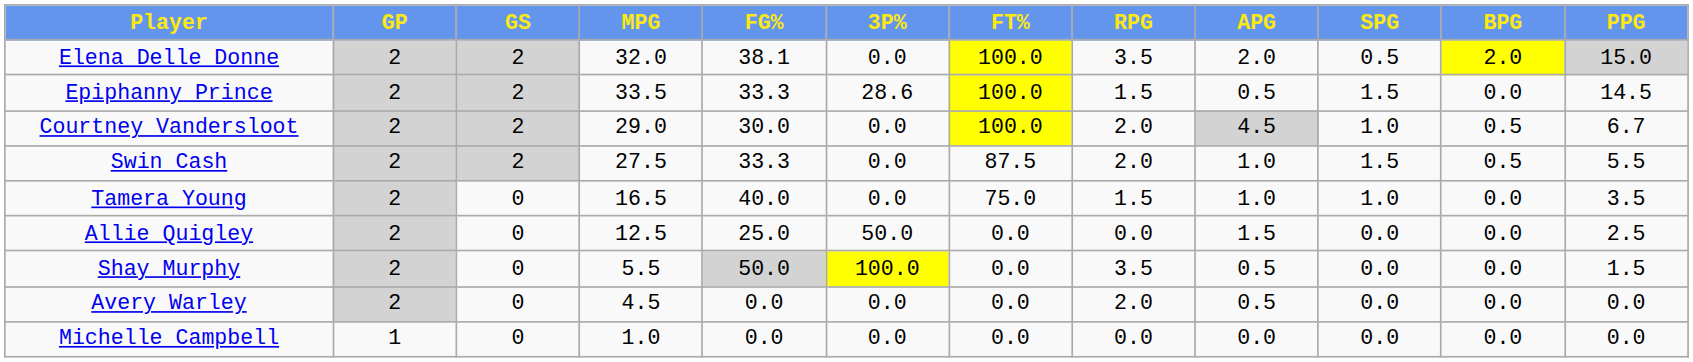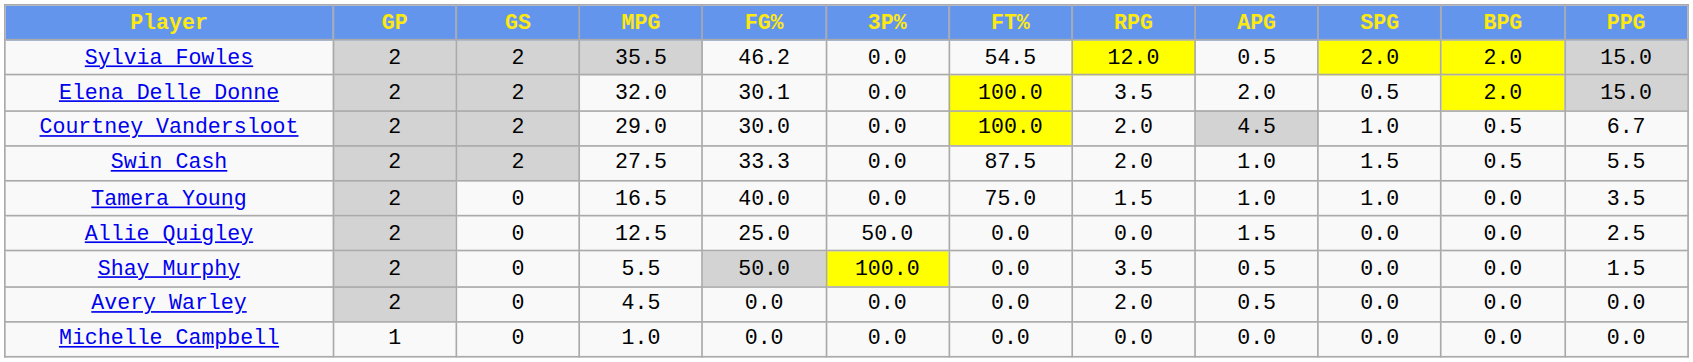 <table class="wikitable sortable" style="text-align:center;">
 <tr>
 <th style="background:#6495ED;color:#FDE910;" width="16%">Player</th>
 <th style="background:#6495ED;color:#FDE910;" width="6%">GP</th>
 <th style="background:#6495ED;color:#FDE910;" width="6%">GS</th>
 <th style="background:#6495ED;color:#FDE910;" width="6%">MPG</th>
 <th style="background:#6495ED;color:#FDE910;" width="6%">FG%</th>
 <th style="background:#6495ED;color:#FDE910;" width="6%">3P%</th>
 <th style="background:#6495ED;color:#FDE910;" width="6%">FT%</th>
 <th style="background:#6495ED;color:#FDE910;" width="6%">RPG</th>
 <th style="background:#6495ED;color:#FDE910;" width="6%">APG</th>
 <th style="background:#6495ED;color:#FDE910;" width="6%">SPG</th>
 <th style="background:#6495ED;color:#FDE910;" width="6%">BPG</th>
 <th style="background:#6495ED;color:#FDE910;" width="6%">PPG</th>
 </tr>
 <tr>
+<td><a href='#'>Sylvia Fowles</a></td>
+<td style="background:#D3D3D3;">2</td>
+<td style="background:#D3D3D3;">2</td>
+<td style="background:#D3D3D3;">35.5</td>
+<td>46.2</td>
+<td>0.0</td>
+<td>54.5</td>
+<td style="background:yellow;">12.0</td>
+<td>0.5</td>
+<td style="background:yellow;">2.0</td>
+<td style="background:yellow;">2.0</td>
+<td style="background:#D3D3D3;">15.0</td>
+</tr>
+<tr>
 <td><a href='#'>Elena Delle Donne</a></td>
 <td style="background:#D3D3D3;">2</td>
 <td style="background:#D3D3D3;">2</td>
 <td>32.0</td>
-<td>38.1</td>
+<td>30.1</td>
 <td>0.0</td>
 <td style="background:yellow;">100.0</td>
 <td>3.5</td>
 <td>2.0</td>
 <td>0.5</td>
 <td style="background:yellow;">2.0</td>
 <td style="background:#D3D3D3;">15.0</td>
-</tr>
-<tr>
-<td><a href='#'>Epiphanny Prince</a></td>
-<td style="background:#D3D3D3;">2</td>
-<td style="background:#D3D3D3;">2</td>
-<td>33.5</td>
-<td>33.3</td>
-<td>28.6</td>
-<td style="background:yellow;">100.0</td>
-<td>1.5</td>
-<td>0.5</td>
-<td>1.5</td>
-<td>0.0</td>
-<td>14.5</td>
 </tr>
 <tr>
 <td><a href='#'>Courtney Vandersloot</a></td>
 <td style="background:#D3D3D3;">2</td>
 <td style="background:#D3D3D3;">2</td>
 <td>29.0</td>
 <td>30.0</td>
 <td>0.0</td>
 <td style="background:yellow;">100.0</td>
 <td>2.0</td>
 <td style="background:#D3D3D3;">4.5</td>
 <td>1.0</td>
 <td>0.5</td>
 <td>6.7</td>
 </tr>
 <tr>
 <td><a href='#'>Swin Cash</a></td>
 <td style="background:#D3D3D3;">2</td>
 <td style="background:#D3D3D3;">2</td>
 <td>27.5</td>
 <td>33.3</td>
 <td>0.0</td>
 <td>87.5</td>
 <td>2.0</td>
 <td>1.0</td>
 <td>1.5</td>
 <td>0.5</td>
 <td>5.5</td>
 </tr>
 <tr>
 <td><a href='#'>Tamera Young</a></td>
 <td style="background:#D3D3D3;">2</td>
 <td>0</td>
 <td>16.5</td>
 <td>40.0</td>
 <td>0.0</td>
 <td>75.0</td>
 <td>1.5</td>
 <td>1.0</td>
 <td>1.0</td>
 <td>0.0</td>
 <td>3.5</td>
 </tr>
 <tr>
 <td><a href='#'>Allie Quigley</a></td>
 <td style="background:#D3D3D3;">2</td>
 <td>0</td>
 <td>12.5</td>
 <td>25.0</td>
 <td>50.0</td>
 <td>0.0</td>
 <td>0.0</td>
 <td>1.5</td>
 <td>0.0</td>
 <td>0.0</td>
 <td>2.5</td>
 </tr>
 <tr>
 <td><a href='#'>Shay Murphy</a></td>
 <td style="background:#D3D3D3;">2</td>
 <td>0</td>
 <td>5.5</td>
 <td style="background:#D3D3D3;">50.0</td>
 <td style="background:yellow;">100.0</td>
 <td>0.0</td>
 <td>3.5</td>
 <td>0.5</td>
 <td>0.0</td>
 <td>0.0</td>
 <td>1.5</td>
 </tr>
 <tr>
 <td><a href='#'>Avery Warley</a></td>
 <td style="background:#D3D3D3;">2</td>
 <td>0</td>
 <td>4.5</td>
 <td>0.0</td>
 <td>0.0</td>
 <td>0.0</td>
 <td>2.0</td>
 <td>0.5</td>
 <td>0.0</td>
 <td>0.0</td>
 <td>0.0</td>
 </tr>
 <tr>
 <td><a href='#'>Michelle Campbell</a></td>
 <td>1</td>
 <td>0</td>
 <td>1.0</td>
 <td>0.0</td>
 <td>0.0</td>
 <td>0.0</td>
 <td>0.0</td>
 <td>0.0</td>
 <td>0.0</td>
 <td>0.0</td>
 <td>0.0</td>
 </tr>
 </table>
